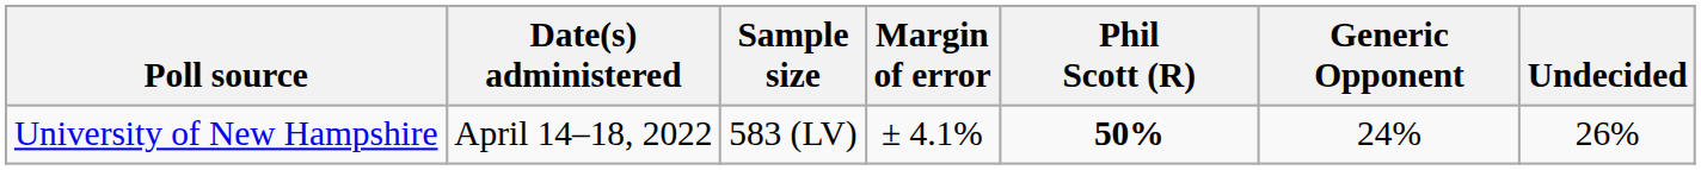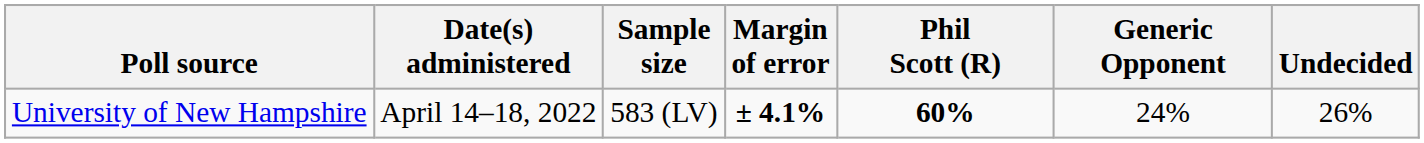 <table class="wikitable" style="font-size:90%;text-align:center;">
 <tr valign=bottom>
 <th>Poll source</th>
 <th>Date(s)<br>administered</th>
 <th>Sample<br>size</th>
 <th>Margin<br>of error</th>
 <th style="width:100px;">Phil<br>Scott (R)</th>
 <th style="width:100px;">Generic<br>Opponent</th>
 <th>Undecided</th>
 </tr>
 <tr>
 <td style="text-align:left;"><a href='#'>University of New Hampshire</a></td>
 <td>April 14–18, 2022</td>
 <td>583 (LV)</td>
-<td>± 4.1%</td>
-<td><strong>50%</strong></td>
+<td><strong>± 4.1%</strong></td>
+<td><strong>60%</strong></td>
 <td>24%</td>
 <td>26%</td>
 </tr>
 </table>
